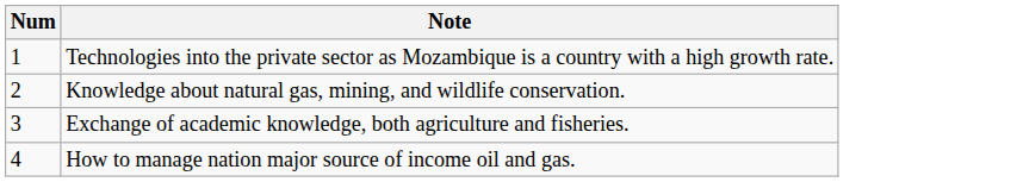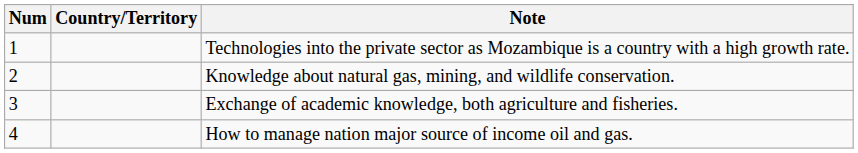 <table class="wikitable">
 <tr>
 <th>Num</th>
+<th>Country/Territory</th>
 <th>Note</th>
 </tr>
 <tr>
 <td>1</td>
+<td></td>
 <td>Technologies into the private sector as Mozambique is a country with a high growth rate.</td>
 </tr>
 <tr>
 <td>2</td>
+<td></td>
 <td>Knowledge about natural gas, mining, and wildlife conservation.</td>
 </tr>
 <tr>
 <td>3</td>
+<td></td>
 <td>Exchange of academic knowledge, both agriculture and fisheries.</td>
 </tr>
 <tr>
 <td>4</td>
+<td></td>
 <td>How to manage nation major source of income oil and gas.</td>
 </tr>
 </table>
